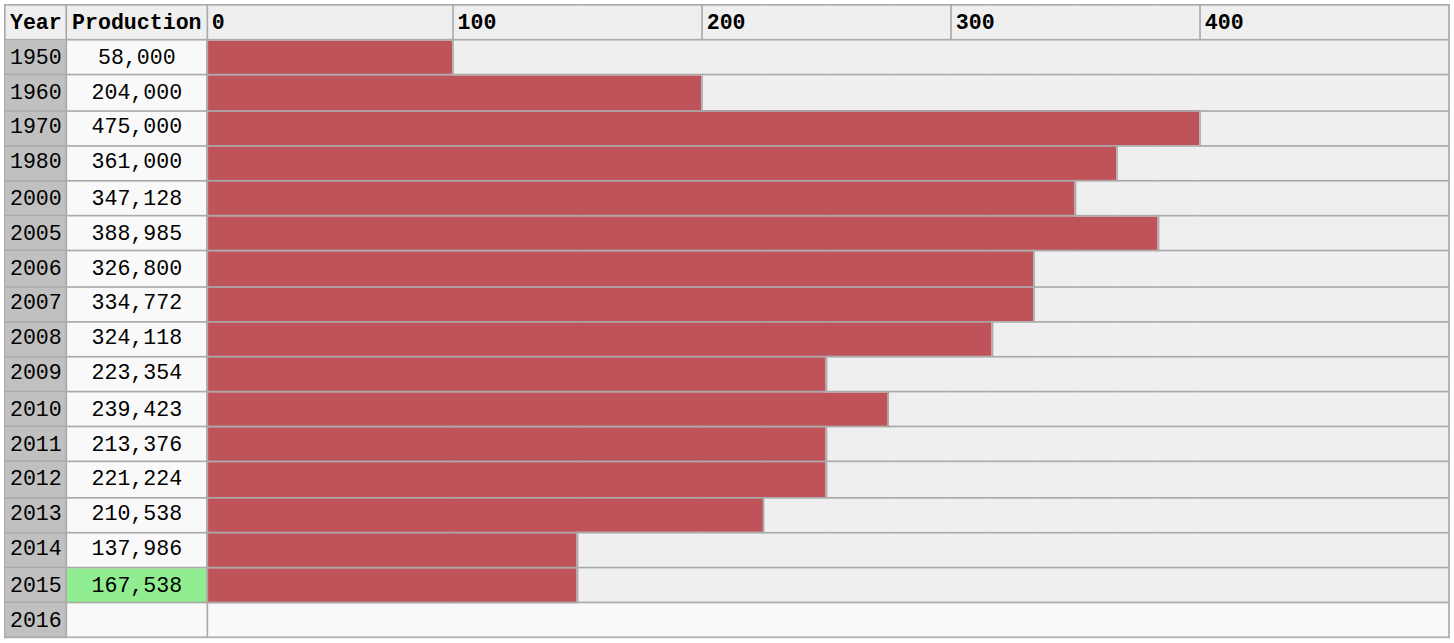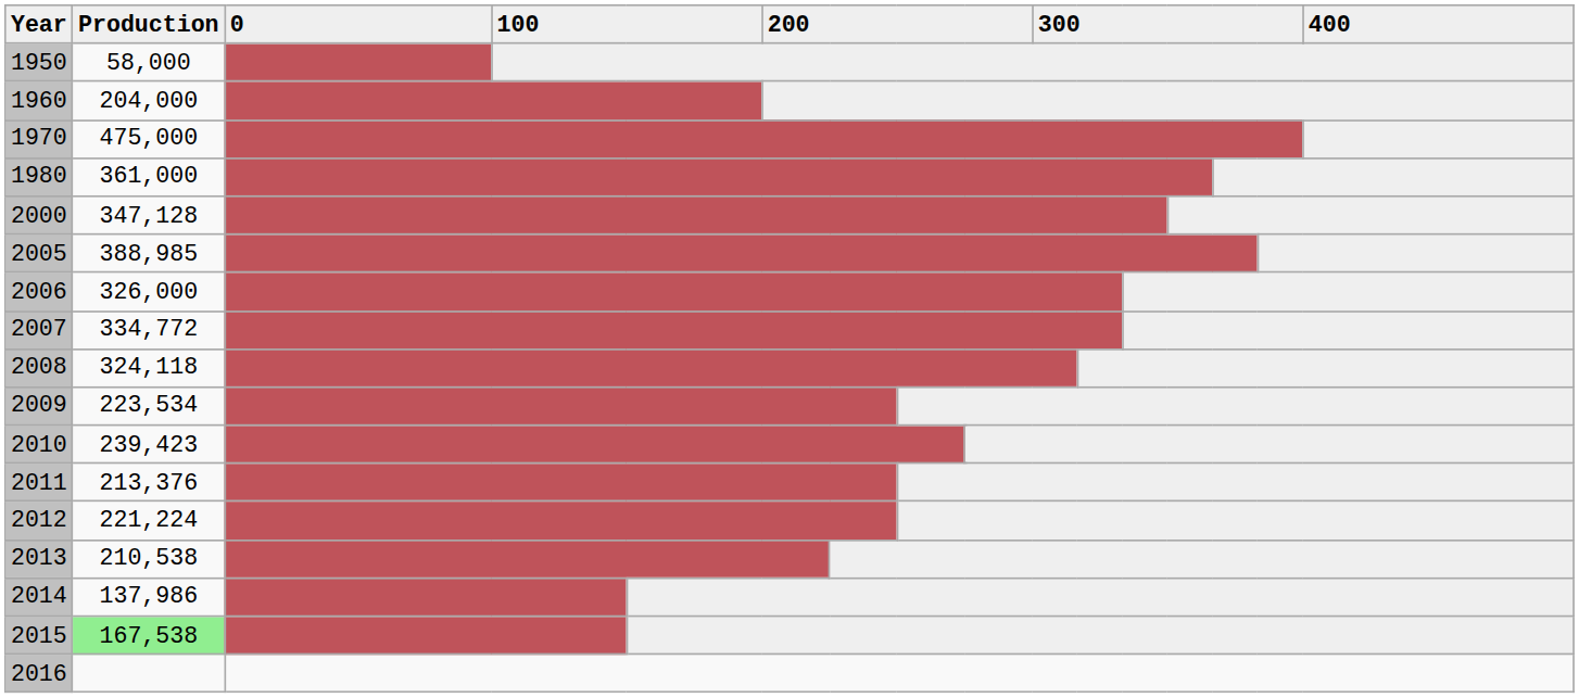 <table class="wikitable sortable">
 <tr>
 <th ! style="width:3%; text-align:center; background:#efefef;">Year</th>
 <th ! style="width:5%; text-align:center; background:#efefef;">Production</th>
 <th ! colspan="10" style="width:18.4%; text-align:left; background:#efefef;" class="unsortable">0       </th>
 <th ! colspan="10" style="width:18.4%; text-align:left; background:#efefef;" class="unsortable">100       </th>
 <th ! colspan="10" style="width:18.4%; text-align:left; background:#efefef;" class="unsortable">200       </th>
 <th ! colspan="10" style="width:18.4%; text-align:left; background:#efefef;" class="unsortable">300       </th>
 <th ! colspan="10" style="width:18.4%; text-align:left; background:#efefef;" class="unsortable">400       </th>
 </tr>
 <tr align=center>
 <td style="background:silver;">1950</td>
 <td>58,000</td>
 <td colspan="6" style="background:#bf535a;"> </td>
 <td colspan="44" style="background:#efefef;"></td>
 </tr>
 <tr align=center>
 <td style="background:silver;">1960</td>
 <td>204,000</td>
 <td colspan="20" style="background:#bf535a;"> </td>
 <td colspan="30" style="background:#efefef;"></td>
 </tr>
 <tr align=center>
 <td style="background:silver;">1970</td>
 <td>475,000</td>
 <td colspan="48" style="background:#bf535a;"> </td>
 <td colspan="2" style="background:#efefef;"></td>
 </tr>
 <tr align=center>
 <td style="background:silver;">1980</td>
 <td>361,000</td>
 <td colspan="36" style="background:#bf535a;"> </td>
 <td colspan="14" style="background:#efefef;"></td>
 </tr>
 <tr align=center>
 <td style="background:silver;">2000</td>
 <td>347,128</td>
 <td colspan="35" style="background:#bf535a;"> </td>
 <td colspan="15" style="background:#efefef;"></td>
 </tr>
 <tr align=center>
 <td style="background:silver;">2005</td>
 <td>388,985</td>
 <td colspan="39" style="background:#bf535a;"> </td>
 <td colspan="11" style="background:#efefef;"></td>
 </tr>
 <tr align=center>
 <td style="background:silver;">2006</td>
-<td>326,800</td>
+<td>326,000</td>
 <td colspan="33" style="background:#bf535a;"> </td>
 <td colspan="18" style="background:#efefef;"></td>
 </tr>
 <tr align=center>
 <td style="background:silver;">2007</td>
 <td>334,772</td>
 <td colspan="33" style="background:#bf535a;"> </td>
 <td colspan="17" style="background:#efefef;"></td>
 </tr>
 <tr align=center>
 <td style="background:silver;">2008</td>
 <td>324,118</td>
 <td colspan="32" style="background:#bf535a;"> </td>
 <td colspan="18" style="background:#efefef;"></td>
 </tr>
 <tr align=center>
 <td style="background:silver;">2009</td>
-<td>223,354</td>
+<td>223,534</td>
 <td colspan="22" style="background:#bf535a;"> </td>
 <td colspan="28" style="background:#efefef;"></td>
 </tr>
 <tr align=center>
 <td style="background:silver;">2010</td>
 <td>239,423</td>
 <td colspan="24" style="background:#bf535a;"> </td>
 <td colspan="26" style="background:#efefef;"></td>
 </tr>
 <tr align=center>
 <td style="background:silver;">2011</td>
 <td>213,376</td>
 <td colspan="22" style="background:#bf535a;"> </td>
 <td colspan="28" style="background:#efefef;"></td>
 </tr>
 <tr align=center>
 <td style="background:silver;">2012</td>
 <td>221,224</td>
 <td colspan="22" style="background:#bf535a;"> </td>
 <td colspan="27" style="background:#efefef;"></td>
 </tr>
 <tr align=center>
 <td style="background:silver;">2013</td>
 <td>210,538</td>
 <td colspan="21" style="background:#bf535a;"> </td>
 <td colspan="28" style="background:#efefef;"></td>
 </tr>
 <tr align=center>
 <td style="background:silver;">2014</td>
 <td>137,986</td>
 <td colspan="17" style="background:#bf535a;"> </td>
 <td colspan="32" style="background:#efefef;"></td>
 </tr>
 <tr align=center>
 <td style="background:silver;">2015</td>
 <td style="background: lightgreen;">167,538</td>
 <td colspan="17" style="background:#bf535a;"> </td>
 <td colspan="32" style="background:#efefef;"></td>
 </tr>
 <tr align=center>
 <td style="background:silver;">2016</td>
 <td></td>
 </tr>
 </table>
